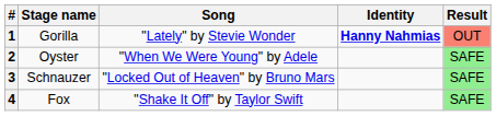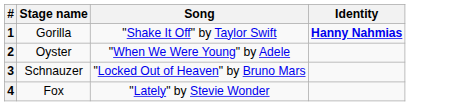 <table class="wikitable plainrowheaders" style="text-align: center;">
 <tr>
 <th>#</th>
 <th>Stage name</th>
 <th>Song</th>
 <th>Identity</th>
-<th>Result</th>
 </tr>
 <tr>
 <th>1</th>
 <td>Gorilla</td>
-<td>"<a href='#'>Lately</a>" by <a href='#'>Stevie Wonder</a></td>
+<td>"<a href='#'>Shake It Off</a>" by <a href='#'>Taylor Swift</a></td>
 <td><strong><a href='#'>Hanny Nahmias</a></strong></td>
-<td bgcolor="salmon">OUT</td>
 </tr>
 <tr>
 <th>2</th>
 <td>Oyster</td>
 <td>"<a href='#'>When We Were Young</a>" by <a href='#'>Adele</a></td>
 <td></td>
-<td bgcolor="lightgreen">SAFE</td>
 </tr>
 <tr>
 <th>3</th>
 <td>Schnauzer</td>
 <td>"<a href='#'>Locked Out of Heaven</a>" by <a href='#'>Bruno Mars</a></td>
 <td></td>
-<td bgcolor="lightgreen">SAFE</td>
 </tr>
 <tr>
 <th>4</th>
 <td>Fox</td>
-<td>"<a href='#'>Shake It Off</a>" by <a href='#'>Taylor Swift</a></td>
+<td>"<a href='#'>Lately</a>" by <a href='#'>Stevie Wonder</a></td>
 <td></td>
-<td bgcolor="lightgreen">SAFE</td>
 </tr>
 </table>
